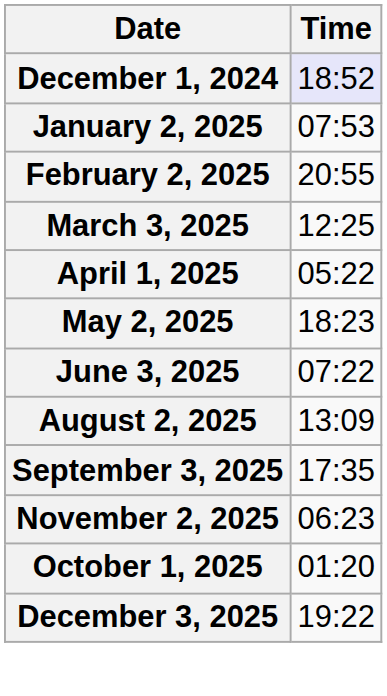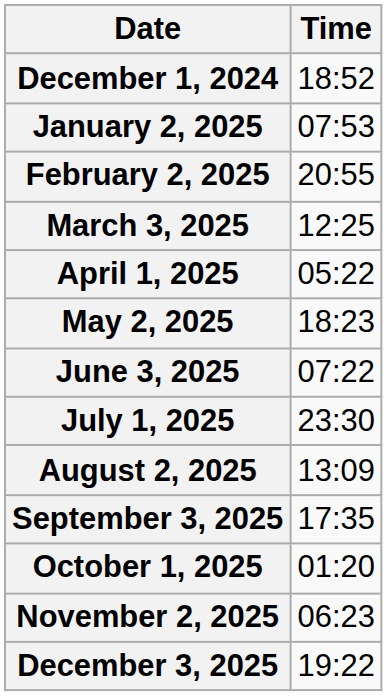 <table class="wikitable">
 <tr>
 <th>Date</th>
 <th>Time</th>
 </tr>
 <tr>
 <th>December 1, 2024</th>
-<td style="background: lavender;">18:52</td>
+<td>18:52</td>
 </tr>
 <tr>
 <th>January 2, 2025</th>
 <td>07:53</td>
 </tr>
 <tr>
 <th>February 2, 2025</th>
 <td>20:55</td>
 </tr>
 <tr>
 <th>March 3, 2025</th>
 <td>12:25</td>
 </tr>
 <tr>
 <th>April 1, 2025</th>
 <td>05:22</td>
 </tr>
 <tr>
 <th>May 2, 2025</th>
 <td>18:23</td>
 </tr>
 <tr>
 <th>June 3, 2025</th>
 <td>07:22</td>
 </tr>
 <tr>
+<th>July 1, 2025</th>
+<td>23:30</td>
+</tr>
+<tr>
 <th>August 2, 2025</th>
 <td>13:09</td>
 </tr>
 <tr>
 <th>September 3, 2025</th>
 <td>17:35</td>
 </tr>
 <tr>
+<th>October 1, 2025</th>
+<td>01:20</td>
+</tr>
+<tr>
 <th>November 2, 2025</th>
 <td>06:23</td>
-</tr>
-<tr>
-<th>October 1, 2025</th>
-<td>01:20</td>
 </tr>
 <tr>
 <th>December 3, 2025</th>
 <td>19:22</td>
 </tr>
 </table>
